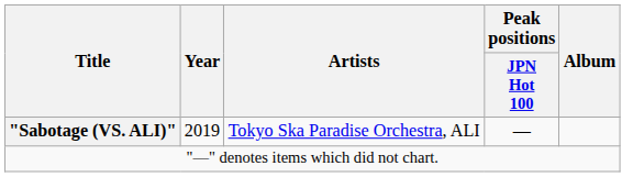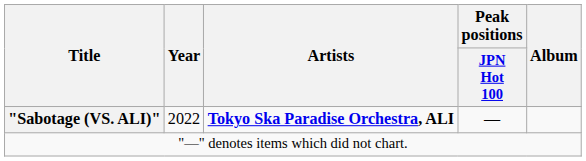 <table class="wikitable plainrowheaders">
 <tr>
 <th scope="col" rowspan="2">Title</th>
 <th scope="col" rowspan="2">Year</th>
 <th scope="col" rowspan="2">Artists</th>
 <th scope="col" colspan="1">Peak positions</th>
 <th scope="col" rowspan="2">Album</th>
 </tr>
 <tr>
 <th scope="col" style="width:4em;font-size:90%"><a href='#'>JPN<br>Hot<br>100</a><br></th>
 </tr>
 <tr>
 <th scope="row">"Sabotage (VS. ALI)"</th>
-<td>2019</td>
-<td><a href='#'>Tokyo Ska Paradise Orchestra</a>, ALI</td>
+<td>2022</td>
+<td><strong><a href='#'>Tokyo Ska Paradise Orchestra</a>, ALI</strong></td>
 <td align="center">—</td>
 <td></td>
 </tr>
 <tr>
 <td colspan="6" align="center" style="font-size:90%;">"—" denotes items which did not chart.</td>
 </tr>
 </table>
